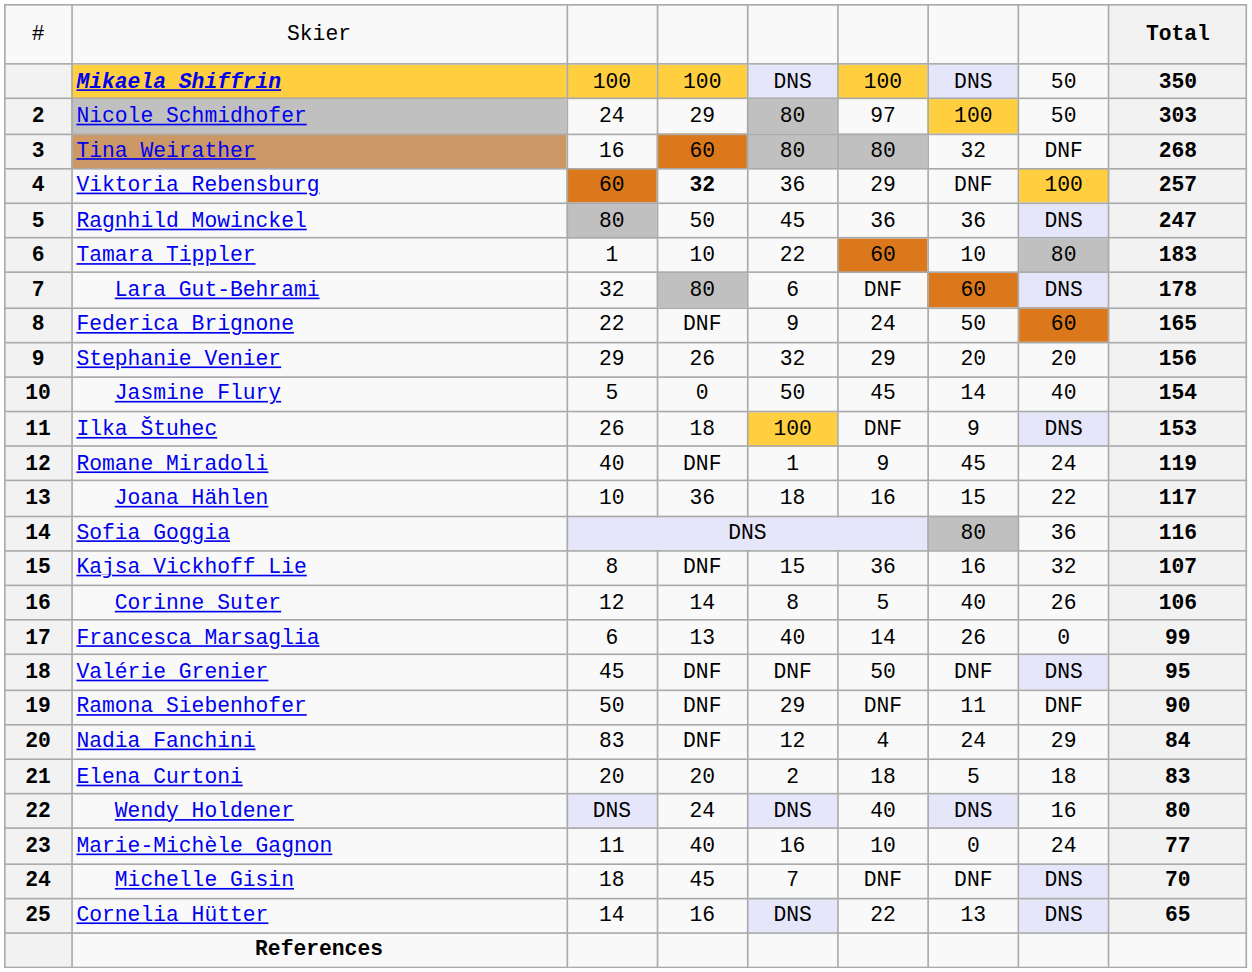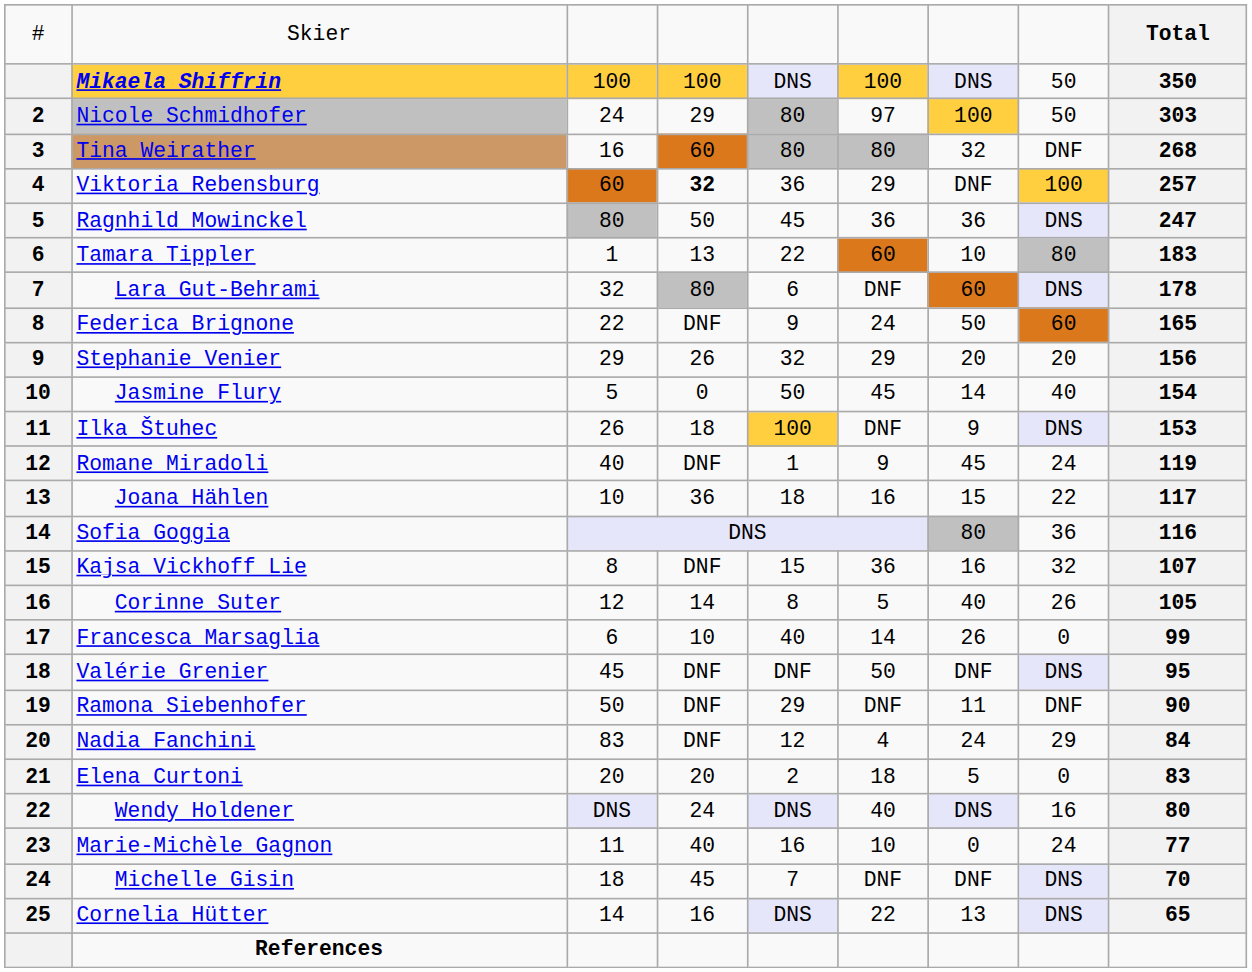 <table class="wikitable" width=60% style="font-size:100%; text-align:center;">
 <tr>
 <td>#</td>
 <td>Skier</td>
 <td><br> </td>
 <td><br>   </td>
 <td><br> </td>
 <td><br> </td>
 <td><br> </td>
 <td><br> </td>
 <th>Total</th>
 </tr>
 <tr>
 <th></th>
 <td align=left bgcolor=ffcf40> <strong><em><a href='#'>Mikaela Shiffrin</a></em></strong></td>
 <td bgcolor=ffcf40>100</td>
 <td bgcolor=ffcf40>100</td>
 <td bgcolor=lavender>DNS</td>
 <td bgcolor=ffcf40>100</td>
 <td bgcolor=lavender>DNS</td>
 <td>50</td>
 <th>350</th>
 </tr>
 <tr>
 <th>2</th>
 <td align=left bgcolor=c0c0c0> <a href='#'>Nicole Schmidhofer</a></td>
 <td>24</td>
 <td>29</td>
 <td bgcolor=c0c0c0>80</td>
 <td>97</td>
 <td bgcolor=ffcf40>100</td>
 <td>50</td>
 <th>303</th>
 </tr>
 <tr>
 <th>3</th>
 <td align=left bgcolor=cc9966> <a href='#'>Tina Weirather</a></td>
 <td>16</td>
 <td bgcolor=db781b>60</td>
 <td bgcolor=c0c0c0>80</td>
 <td bgcolor=c0c0c0>80</td>
 <td>32</td>
 <td>DNF</td>
 <th>268</th>
 </tr>
 <tr>
 <th>4</th>
 <td align=left> <a href='#'>Viktoria Rebensburg</a></td>
 <td bgcolor=db781b>60</td>
 <td><strong>32</strong></td>
 <td>36</td>
 <td>29</td>
 <td>DNF</td>
 <td bgcolor=ffcf40>100</td>
 <th>257</th>
 </tr>
 <tr>
 <th>5</th>
 <td align=left> <a href='#'>Ragnhild Mowinckel</a></td>
 <td bgcolor=c0c0c0>80</td>
 <td>50</td>
 <td>45</td>
 <td>36</td>
 <td>36</td>
 <td bgcolor=lavender>DNS</td>
 <th>247</th>
 </tr>
 <tr>
 <th>6</th>
 <td align=left> <a href='#'>Tamara Tippler</a></td>
 <td>1</td>
-<td>10</td>
+<td>13</td>
 <td>22</td>
 <td bgcolor=db781b>60</td>
 <td>10</td>
 <td bgcolor=c0c0c0>80</td>
 <th>183</th>
 </tr>
 <tr>
 <th>7</th>
 <td align=left>   <a href='#'>Lara Gut-Behrami</a></td>
 <td>32</td>
 <td bgcolor=c0c0c0>80</td>
 <td>6</td>
 <td>DNF</td>
 <td bgcolor=db781b>60</td>
 <td bgcolor=lavender>DNS</td>
 <th>178</th>
 </tr>
 <tr>
 <th>8</th>
 <td align=left> <a href='#'>Federica Brignone</a></td>
 <td>22</td>
 <td>DNF</td>
 <td>9</td>
 <td>24</td>
 <td>50</td>
 <td bgcolor=db781b>60</td>
 <th>165</th>
 </tr>
 <tr>
 <th>9</th>
 <td align=left> <a href='#'>Stephanie Venier</a></td>
 <td>29</td>
 <td>26</td>
 <td>32</td>
 <td>29</td>
 <td>20</td>
 <td>20</td>
 <th>156</th>
 </tr>
 <tr>
 <th>10</th>
 <td align=left>   <a href='#'>Jasmine Flury</a></td>
 <td>5</td>
 <td>0</td>
 <td>50</td>
 <td>45</td>
 <td>14</td>
 <td>40</td>
 <th>154</th>
 </tr>
 <tr>
 <th>11</th>
 <td align=left> <a href='#'>Ilka Štuhec</a></td>
 <td>26</td>
 <td>18</td>
 <td bgcolor=ffcf40>100</td>
 <td>DNF</td>
 <td>9</td>
 <td bgcolor=lavender>DNS</td>
 <th>153</th>
 </tr>
 <tr>
 <th>12</th>
 <td align=left> <a href='#'>Romane Miradoli</a></td>
 <td>40</td>
 <td>DNF</td>
 <td>1</td>
 <td>9</td>
 <td>45</td>
 <td>24</td>
 <th>119</th>
 </tr>
 <tr>
 <th>13</th>
 <td align=left>   <a href='#'>Joana Hählen</a></td>
 <td>10</td>
 <td>36</td>
 <td>18</td>
 <td>16</td>
 <td>15</td>
 <td>22</td>
 <th>117</th>
 </tr>
 <tr>
 <th>14</th>
 <td align=left> <a href='#'>Sofia Goggia</a></td>
 <td bgcolor=lavender colspan=4>DNS</td>
 <td bgcolor=c0c0c0>80</td>
 <td>36</td>
 <th>116</th>
 </tr>
 <tr>
 <th>15</th>
 <td align=left> <a href='#'>Kajsa Vickhoff Lie</a></td>
 <td>8</td>
 <td>DNF</td>
 <td>15</td>
 <td>36</td>
 <td>16</td>
 <td>32</td>
 <th>107</th>
 </tr>
 <tr>
 <th>16</th>
 <td align=left>   <a href='#'>Corinne Suter</a></td>
 <td>12</td>
 <td>14</td>
 <td>8</td>
 <td>5</td>
 <td>40</td>
 <td>26</td>
-<th>106</th>
+<th>105</th>
 </tr>
 <tr>
 <th>17</th>
 <td align=left> <a href='#'>Francesca Marsaglia</a></td>
 <td>6</td>
-<td>13</td>
+<td>10</td>
 <td>40</td>
 <td>14</td>
 <td>26</td>
 <td>0</td>
 <th>99</th>
 </tr>
 <tr>
 <th>18</th>
 <td align=left> <a href='#'>Valérie Grenier</a></td>
 <td>45</td>
 <td>DNF</td>
 <td>DNF</td>
 <td>50</td>
 <td>DNF</td>
 <td bgcolor=lavender>DNS</td>
 <th>95</th>
 </tr>
 <tr>
 <th>19</th>
 <td align=left> <a href='#'>Ramona Siebenhofer</a></td>
 <td>50</td>
 <td>DNF</td>
 <td>29</td>
 <td>DNF</td>
 <td>11</td>
 <td>DNF</td>
 <th>90</th>
 </tr>
 <tr>
 <th>20</th>
 <td align=left> <a href='#'>Nadia Fanchini</a></td>
 <td>83</td>
 <td>DNF</td>
 <td>12</td>
 <td>4</td>
 <td>24</td>
 <td>29</td>
 <th>84</th>
 </tr>
 <tr>
 <th>21</th>
 <td align=left> <a href='#'>Elena Curtoni</a></td>
 <td>20</td>
 <td>20</td>
 <td>2</td>
 <td>18</td>
 <td>5</td>
-<td>18</td>
+<td>0</td>
 <th>83</th>
 </tr>
 <tr>
 <th>22</th>
 <td align=left>   <a href='#'>Wendy Holdener</a></td>
 <td bgcolor=lavender>DNS</td>
 <td>24</td>
 <td bgcolor=lavender>DNS</td>
 <td>40</td>
 <td bgcolor=lavender>DNS</td>
 <td>16</td>
 <th>80</th>
 </tr>
 <tr>
 <th>23</th>
 <td align=left> <a href='#'>Marie-Michèle Gagnon</a></td>
 <td>11</td>
 <td>40</td>
 <td>16</td>
 <td>10</td>
 <td>0</td>
 <td>24</td>
 <th>77</th>
 </tr>
 <tr>
 <th>24</th>
 <td align=left>   <a href='#'>Michelle Gisin</a></td>
 <td>18</td>
 <td>45</td>
 <td>7</td>
 <td>DNF</td>
 <td>DNF</td>
 <td bgcolor=lavender>DNS</td>
 <th>70</th>
 </tr>
 <tr>
 <th>25</th>
 <td align=left> <a href='#'>Cornelia Hütter</a></td>
 <td>14</td>
 <td>16</td>
 <td bgcolor=lavender>DNS</td>
 <td>22</td>
 <td>13</td>
 <td bgcolor=lavender>DNS</td>
 <th>65</th>
 </tr>
 <tr>
 <th></th>
 <td align=center><strong>References</strong></td>
 <td></td>
 <td></td>
 <td></td>
 <td></td>
 <td></td>
 <td></td>
 </tr>
 </table>
